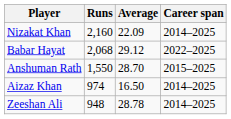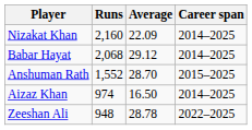 <table class="wikitable">
 <tr>
 <th>Player</th>
 <th>Runs</th>
 <th>Average</th>
 <th>Career span</th>
 </tr>
 <tr>
 <td><a href='#'>Nizakat Khan</a></td>
 <td>2,160</td>
 <td>22.09</td>
 <td>2014–2025</td>
 </tr>
 <tr>
 <td><a href='#'>Babar Hayat</a></td>
 <td>2,068</td>
 <td>29.12</td>
-<td>2022–2025</td>
+<td>2014–2025</td>
 </tr>
 <tr>
 <td><a href='#'>Anshuman Rath</a></td>
-<td>1,550</td>
+<td>1,552</td>
 <td>28.70</td>
 <td>2015–2025</td>
 </tr>
 <tr>
 <td><a href='#'>Aizaz Khan</a></td>
 <td>974</td>
 <td>16.50</td>
 <td>2014–2025</td>
 </tr>
 <tr>
 <td><a href='#'>Zeeshan Ali</a></td>
 <td>948</td>
 <td>28.78</td>
-<td>2014–2025</td>
+<td>2022–2025</td>
 </tr>
 </table>
